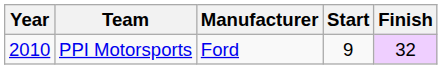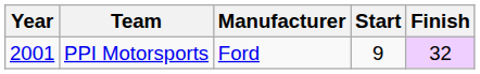 <table class="wikitable" style="font-size: 90%;">
 <tr>
 <th>Year</th>
 <th>Team</th>
 <th>Manufacturer</th>
 <th>Start</th>
 <th>Finish</th>
 </tr>
 <tr>
-<td><a href='#'>2010</a></td>
+<td><a href='#'>2001</a></td>
 <td><a href='#'>PPI Motorsports</a></td>
 <td><a href='#'>Ford</a></td>
 <td align=center>9</td>
 <td align=center style="background:#EFCFFF;">32</td>
 </tr>
 </table>
